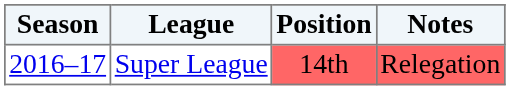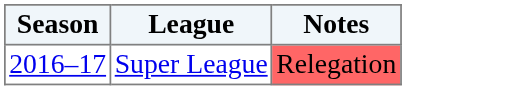 <table border="1" cellpadding="2" style="border-collapse:collapse; text-align:center; font-size:normal;">
 <tr style="background:#f0f6fa;">
 <th>Season</th>
 <th>League</th>
-<th>Position</th>
 <th>Notes</th>
 </tr>
 <tr>
 <td><a href='#'>2016–17</a></td>
 <td><a href='#'>Super League</a></td>
-<td bgcolor=FF6666>14th</td>
 <td bgcolor=FF6666>Relegation</td>
 </tr>
 </table>
